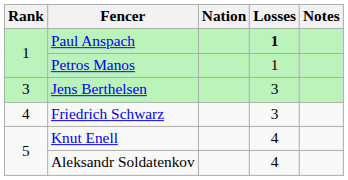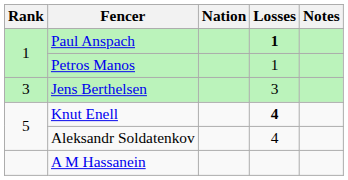 <table class="wikitable sortable" style="text-align:center">
 <tr>
 <th>Rank</th>
 <th>Fencer</th>
 <th>Nation</th>
 <th>Losses</th>
 <th>Notes</th>
 </tr>
 <tr bgcolor=bbf3bb>
 <td rowspan=2>1</td>
 <td align=left><a href='#'>Paul Anspach</a></td>
 <td align=left></td>
 <td><strong>1</strong></td>
 <td></td>
 </tr>
 <tr bgcolor=bbf3bb>
 <td align=left><a href='#'>Petros Manos</a></td>
 <td align=left></td>
 <td>1</td>
 <td></td>
 </tr>
 <tr bgcolor=bbf3bb>
 <td>3</td>
 <td align=left><a href='#'>Jens Berthelsen</a></td>
 <td align=left></td>
 <td>3</td>
 <td></td>
 </tr>
 <tr>
-<td>4</td>
-<td align=left><a href='#'>Friedrich Schwarz</a></td>
-<td align=left></td>
-<td>3</td>
-<td></td>
-</tr>
-<tr>
 <td rowspan=2>5</td>
 <td align=left><a href='#'>Knut Enell</a></td>
 <td align=left></td>
-<td>4</td>
+<td><strong>4</strong></td>
 <td></td>
 </tr>
 <tr>
 <td align=left>Aleksandr Soldatenkov</td>
 <td align=left></td>
 <td>4</td>
 <td></td>
 </tr>
+<tr>
+<td data-sort-value=7></td>
+<td align=left><a href='#'>A M Hassanein</a></td>
+<td align=left></td>
+<td></td>
+<td></td>
+</tr>
 </table>
